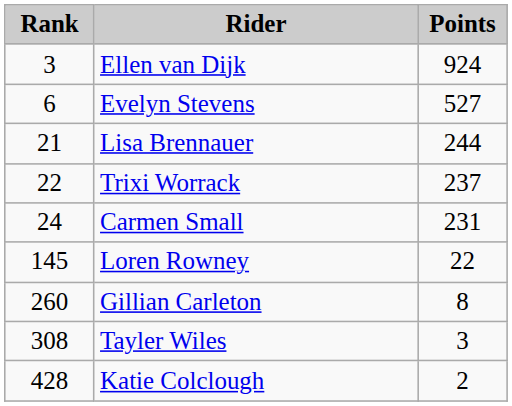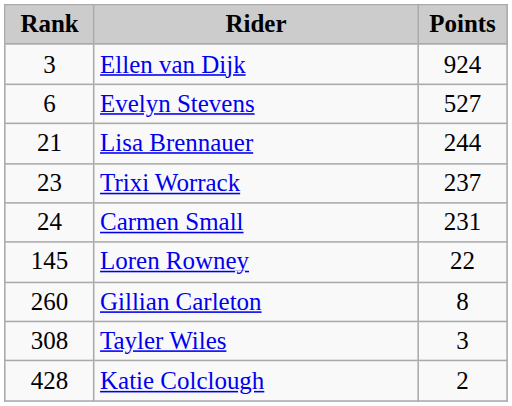 <table class="wikitable alternance" style="text-align:center;">
 <tr>
 <th scope="col" style="background-color:#CCCCCC; width:50px;">Rank</th>
 <th scope="col" style="background-color:#CCCCCC; width:200px;">Rider</th>
 <th scope="col" style="background-color:#CCCCCC; width:50px;">Points</th>
 </tr>
 <tr>
 <td>3</td>
 <td style="text-align:left;"> <a href='#'>Ellen van Dijk</a></td>
 <td>924</td>
 </tr>
 <tr>
 <td>6</td>
 <td style="text-align:left;"> <a href='#'>Evelyn Stevens</a></td>
 <td>527</td>
 </tr>
 <tr>
 <td>21</td>
 <td style="text-align:left;"> <a href='#'>Lisa Brennauer</a></td>
 <td>244</td>
 </tr>
 <tr>
-<td>22</td>
+<td>23</td>
 <td style="text-align:left;"> <a href='#'>Trixi Worrack</a></td>
 <td>237</td>
 </tr>
 <tr>
 <td>24</td>
 <td style="text-align:left;"> <a href='#'>Carmen Small</a></td>
 <td>231</td>
 </tr>
 <tr>
 <td>145</td>
 <td style="text-align:left;"> <a href='#'>Loren Rowney</a></td>
 <td>22</td>
 </tr>
 <tr>
 <td>260</td>
 <td style="text-align:left;"> <a href='#'>Gillian Carleton</a></td>
 <td>8</td>
 </tr>
 <tr>
 <td>308</td>
 <td style="text-align:left;"> <a href='#'>Tayler Wiles</a></td>
 <td>3</td>
 </tr>
 <tr>
 <td>428</td>
 <td style="text-align:left;"> <a href='#'>Katie Colclough</a></td>
 <td>2</td>
 </tr>
 </table>
